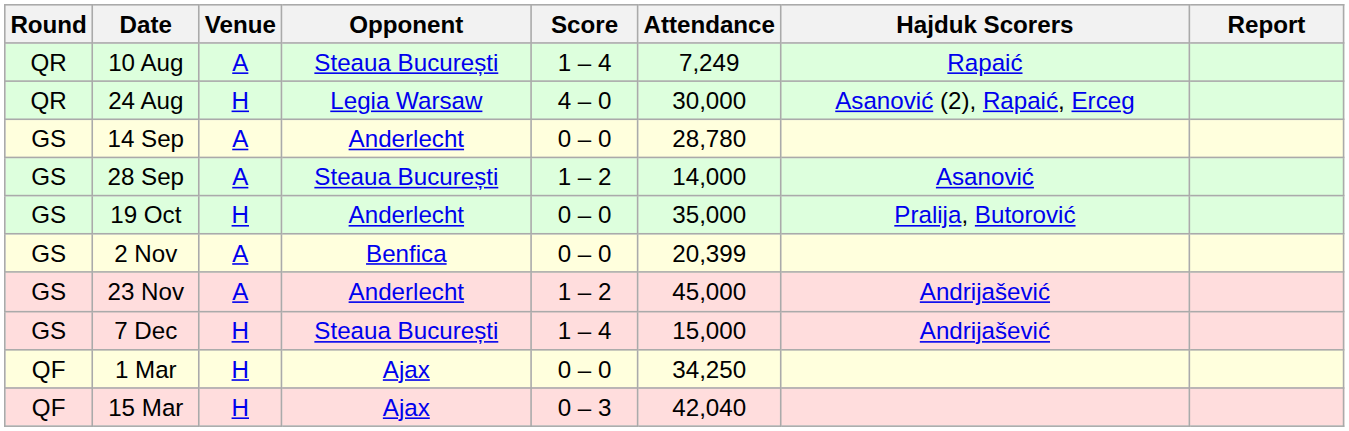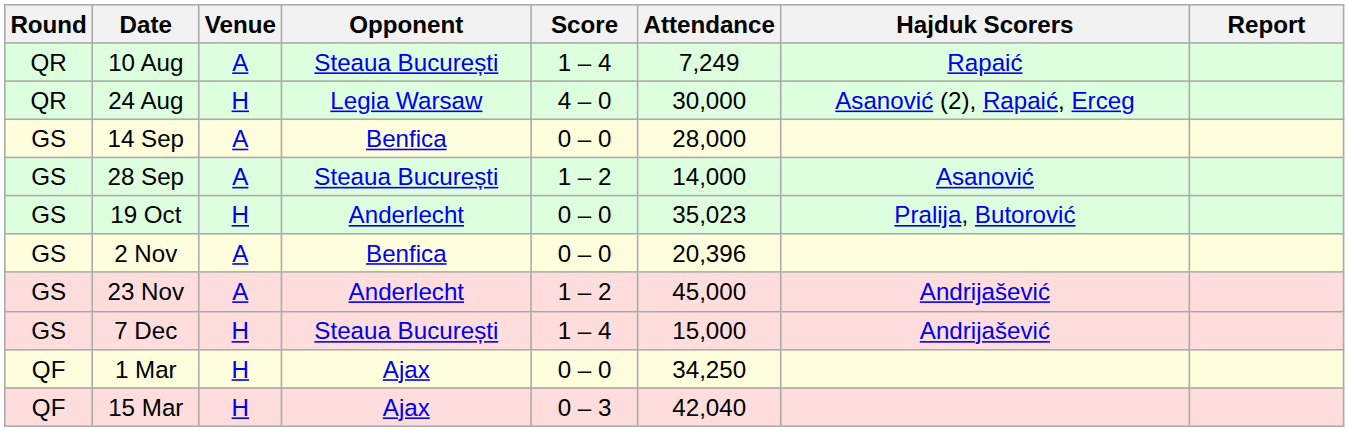 <table class="wikitable sortable" style="text-align: center; font-size:95%;">
 <tr>
 <th width="30">Round</th>
 <th width="60">Date</th>
 <th width="20">Venue</th>
 <th width="150">Opponent</th>
 <th width="60">Score</th>
 <th width="40">Attendance</th>
 <th width="250">Hajduk Scorers</th>
 <th width="90" class="unsortable">Report</th>
 </tr>
 <tr bgcolor="#ddffdd">
 <td>QR</td>
 <td>10 Aug</td>
 <td><a href='#'>A</a> </td>
 <td><a href='#'>Steaua București</a> </td>
 <td>1 – 4</td>
 <td>7,249</td>
 <td><a href='#'>Rapaić</a></td>
 <td></td>
 </tr>
 <tr bgcolor="#ddffdd">
 <td>QR</td>
 <td>24 Aug</td>
 <td><a href='#'>H</a></td>
 <td><a href='#'>Legia Warsaw</a> </td>
 <td>4 – 0</td>
 <td>30,000</td>
 <td><a href='#'>Asanović</a> (2), <a href='#'>Rapaić</a>, <a href='#'>Erceg</a></td>
 <td></td>
 </tr>
 <tr bgcolor="#ffffdd">
 <td>GS</td>
 <td>14 Sep</td>
 <td><a href='#'>A</a> </td>
-<td><a href='#'>Anderlecht</a> </td>
+<td><a href='#'>Benfica</a> </td>
 <td>0 – 0</td>
-<td>28,780</td>
+<td>28,000</td>
 <td></td>
 <td></td>
 </tr>
 <tr bgcolor="#ddffdd">
 <td>GS</td>
 <td>28 Sep</td>
 <td><a href='#'>A</a> </td>
 <td><a href='#'>Steaua București</a> </td>
 <td>1 – 2</td>
 <td>14,000</td>
 <td><a href='#'>Asanović</a></td>
 <td></td>
 </tr>
 <tr bgcolor="#ddffdd">
 <td>GS</td>
 <td>19 Oct</td>
 <td><a href='#'>H</a></td>
 <td><a href='#'>Anderlecht</a> </td>
 <td>0 – 0</td>
-<td>35,000</td>
+<td>35,023</td>
 <td><a href='#'>Pralija</a>, <a href='#'>Butorović</a></td>
 <td></td>
 </tr>
 <tr bgcolor="#ffffdd">
 <td>GS</td>
 <td>2 Nov</td>
 <td><a href='#'>A</a> </td>
 <td><a href='#'>Benfica</a> </td>
 <td>0 – 0</td>
-<td>20,399</td>
+<td>20,396</td>
 <td></td>
 <td></td>
 </tr>
 <tr bgcolor="#ffdddd">
 <td>GS</td>
 <td>23 Nov</td>
 <td><a href='#'>A</a> </td>
 <td><a href='#'>Anderlecht</a> </td>
 <td>1 – 2</td>
 <td>45,000</td>
 <td><a href='#'>Andrijašević</a></td>
 <td></td>
 </tr>
 <tr bgcolor="#ffdddd">
 <td>GS</td>
 <td>7 Dec</td>
 <td><a href='#'>H</a></td>
 <td><a href='#'>Steaua București</a> </td>
 <td>1 – 4</td>
 <td>15,000</td>
 <td><a href='#'>Andrijašević</a></td>
 <td></td>
 </tr>
 <tr bgcolor="#ffffdd">
 <td>QF</td>
 <td>1 Mar</td>
 <td><a href='#'>H</a></td>
 <td><a href='#'>Ajax</a> </td>
 <td>0 – 0</td>
 <td>34,250</td>
 <td></td>
 <td></td>
 </tr>
 <tr bgcolor="#ffdddd">
 <td>QF</td>
 <td>15 Mar</td>
 <td><a href='#'>H</a></td>
 <td><a href='#'>Ajax</a> </td>
 <td>0 – 3</td>
 <td>42,040</td>
 <td></td>
 <td></td>
 </tr>
 </table>
